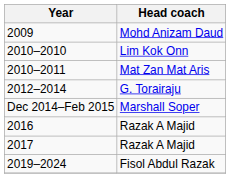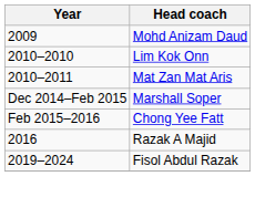 <table class="wikitable">
 <tr>
 <th>Year</th>
 <th>Head coach</th>
 </tr>
 <tr>
 <td>2009</td>
 <td> <a href='#'>Mohd Anizam Daud</a></td>
 </tr>
 <tr>
 <td>2010–2010</td>
 <td> <a href='#'>Lim Kok Onn</a></td>
 </tr>
 <tr>
 <td>2010–2011</td>
 <td> <a href='#'>Mat Zan Mat Aris</a></td>
 </tr>
 <tr>
-<td>2012–2014</td>
-<td> <a href='#'>G. Torairaju</a></td>
-</tr>
-<tr>
 <td>Dec 2014–Feb 2015</td>
 <td> <a href='#'>Marshall Soper</a></td>
 </tr>
 <tr>
-<td>2016</td>
-<td> Razak A Majid</td>
+<td>Feb 2015–2016</td>
+<td> <a href='#'>Chong Yee Fatt</a></td>
 </tr>
 <tr>
-<td>2017</td>
+<td>2016</td>
 <td> Razak A Majid</td>
 </tr>
 <tr>
 <td>2019–2024</td>
 <td> Fisol Abdul Razak</td>
 </tr>
 <tr>
 </tr>
 </table>
